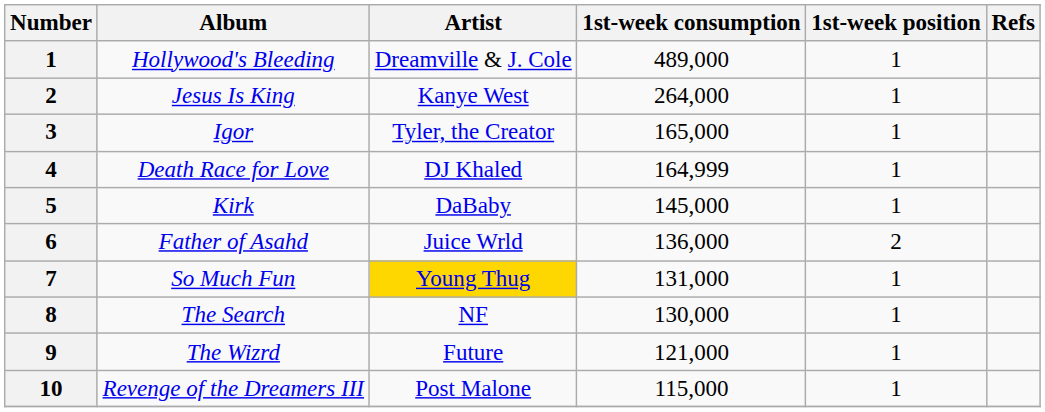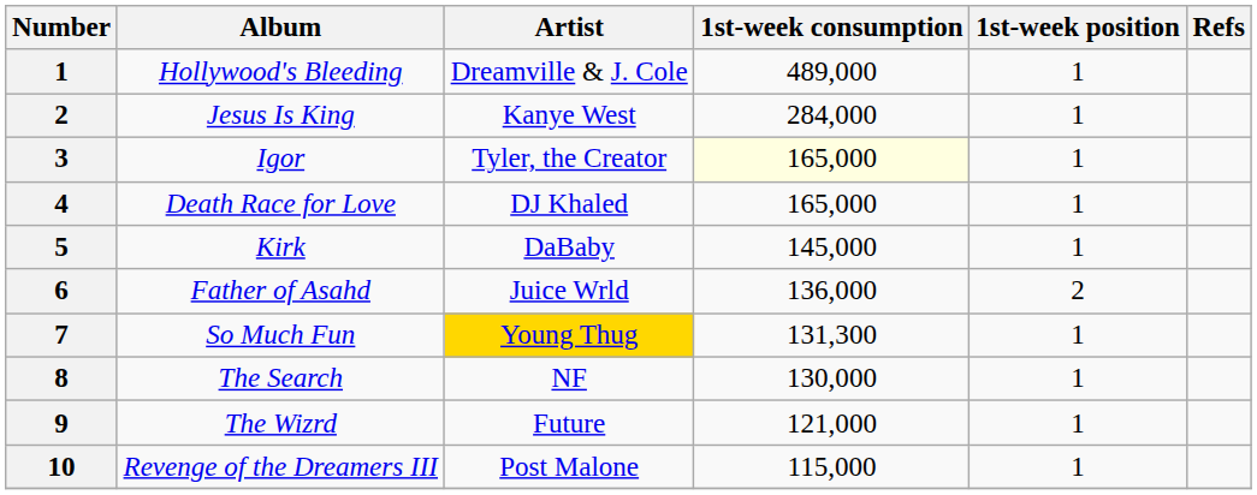 <table class="wikitable sortable" style="text-align:center;">
 <tr>
 <th scope="col">Number</th>
 <th scope="col">Album</th>
 <th scope="col">Artist</th>
 <th scope="col">1st-week consumption</th>
 <th scope="col">1st-week position</th>
 <th scope="col">Refs</th>
 </tr>
 <tr>
 <th scope="row">1</th>
 <td><em><a href='#'>Hollywood's Bleeding</a></em></td>
 <td><a href='#'>Dreamville</a> & <a href='#'>J. Cole</a></td>
 <td>489,000</td>
 <td>1</td>
 <td></td>
 </tr>
 <tr>
 <th scope="row">2</th>
 <td><em><a href='#'>Jesus Is King</a></em></td>
 <td><a href='#'>Kanye West</a></td>
-<td>264,000</td>
+<td>284,000</td>
 <td>1</td>
 <td></td>
 </tr>
 <tr>
 <th scope="row">3</th>
 <td><em><a href='#'>Igor</a></em></td>
 <td><a href='#'>Tyler, the Creator</a></td>
-<td>165,000</td>
+<td style="background: lightyellow;">165,000</td>
 <td>1</td>
 <td></td>
 </tr>
 <tr>
 <th scope="row">4</th>
 <td><em><a href='#'>Death Race for Love</a></em></td>
 <td><a href='#'>DJ Khaled</a></td>
-<td>164,999</td>
+<td>165,000</td>
 <td>1</td>
 <td></td>
 </tr>
 <tr>
 <th scope="row">5</th>
 <td><em><a href='#'>Kirk</a></em></td>
 <td><a href='#'>DaBaby</a></td>
 <td>145,000</td>
 <td>1</td>
 <td></td>
 </tr>
 <tr>
 <th scope="row">6</th>
 <td><em><a href='#'>Father of Asahd</a></em></td>
 <td><a href='#'>Juice Wrld</a></td>
 <td>136,000</td>
 <td>2</td>
 <td></td>
 </tr>
 <tr>
 <th scope="row">7</th>
 <td><em><a href='#'>So Much Fun</a></em></td>
 <td style="background: gold;"><a href='#'>Young Thug</a></td>
-<td>131,000</td>
+<td>131,300</td>
 <td>1</td>
 <td></td>
 </tr>
 <tr>
 <th scope="row">8</th>
 <td><em><a href='#'>The Search</a></em></td>
 <td><a href='#'>NF</a></td>
 <td>130,000</td>
 <td>1</td>
 <td></td>
 </tr>
 <tr>
 <th scope="row">9</th>
 <td><em><a href='#'>The Wizrd</a></em></td>
 <td><a href='#'>Future</a></td>
 <td>121,000</td>
 <td>1</td>
 <td></td>
 </tr>
 <tr>
 <th scope="row">10</th>
 <td><em><a href='#'>Revenge of the Dreamers III</a></em></td>
 <td><a href='#'>Post Malone</a></td>
 <td>115,000</td>
 <td>1</td>
 <td></td>
 </tr>
 <tr>
 </tr>
 </table>
